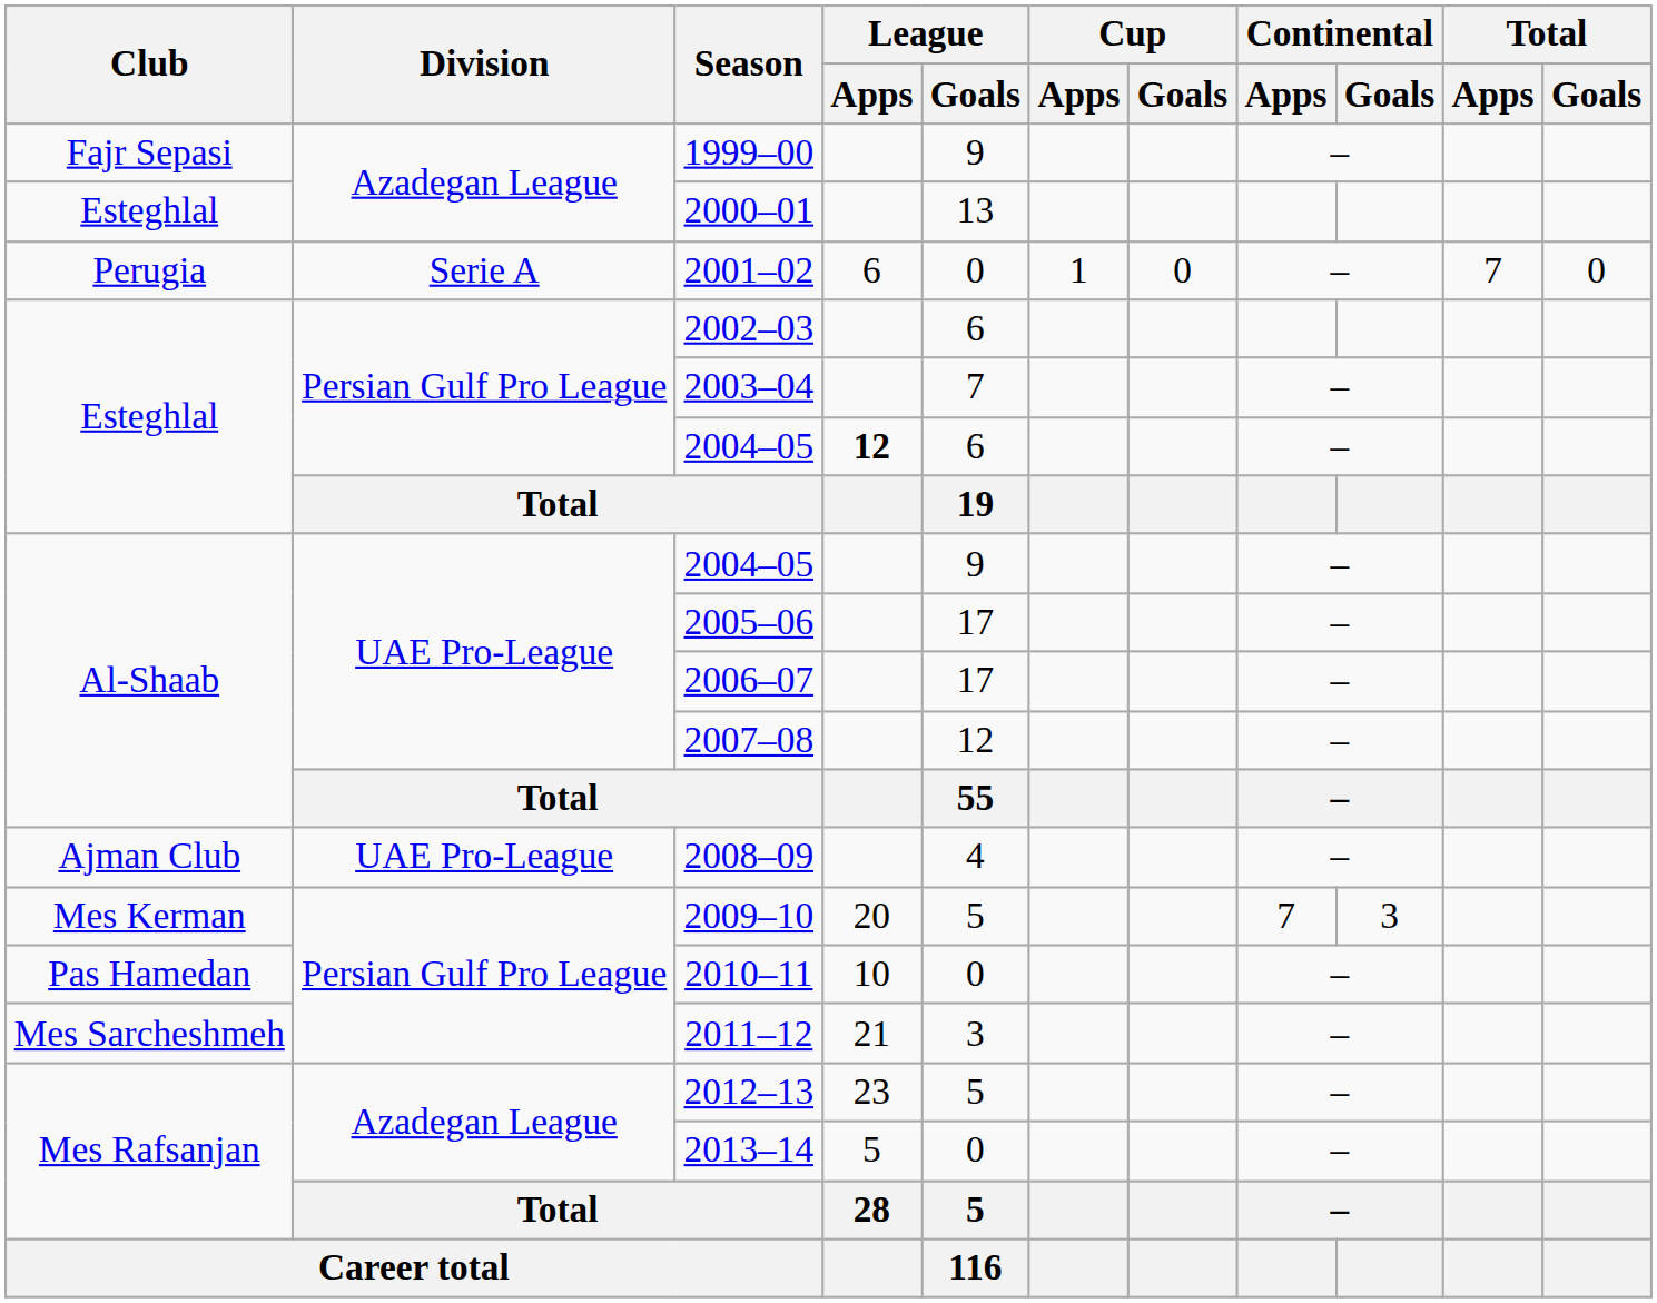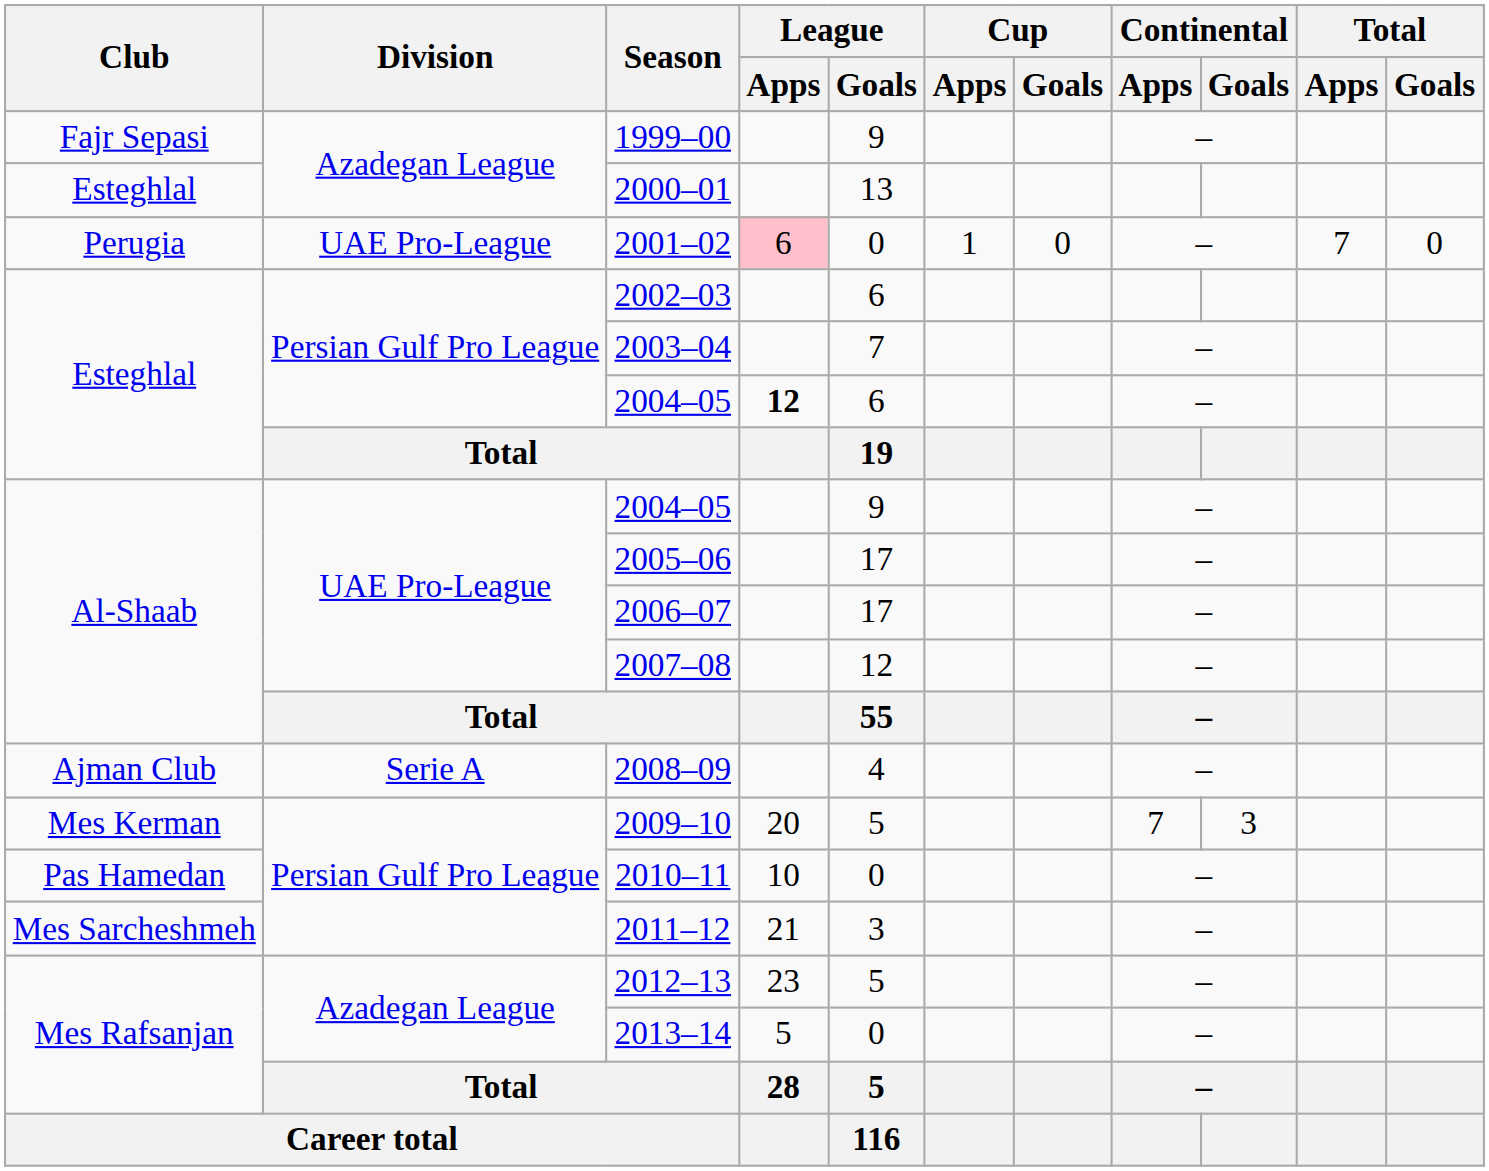 <table class="wikitable" style="text-align: center;">
 <tr>
 <th rowspan="2">Club</th>
 <th rowspan="2">Division</th>
 <th rowspan="2">Season</th>
 <th colspan="2">League</th>
 <th colspan="2">Cup</th>
 <th colspan="2">Continental</th>
 <th colspan="2">Total</th>
 </tr>
 <tr>
 <th>Apps</th>
 <th>Goals</th>
 <th>Apps</th>
 <th>Goals</th>
 <th>Apps</th>
 <th>Goals</th>
 <th>Apps</th>
 <th>Goals</th>
 </tr>
 <tr>
 <td><a href='#'>Fajr Sepasi</a></td>
 <td rowspan="2"><a href='#'>Azadegan League</a></td>
 <td><a href='#'>1999–00</a></td>
 <td></td>
 <td>9</td>
 <td></td>
 <td></td>
 <td colspan=2>–</td>
 <td></td>
 <td></td>
 </tr>
 <tr>
 <td><a href='#'>Esteghlal</a></td>
 <td><a href='#'>2000–01</a></td>
 <td></td>
 <td>13</td>
 <td></td>
 <td></td>
 <td></td>
 <td></td>
 <td></td>
 <td></td>
 </tr>
 <tr>
 <td><a href='#'>Perugia</a></td>
-<td><a href='#'>Serie A</a></td>
+<td><a href='#'>UAE Pro-League</a></td>
 <td><a href='#'>2001–02</a></td>
-<td>6</td>
+<td style="background: pink;">6</td>
 <td>0</td>
 <td>1</td>
 <td>0</td>
 <td colspan=2>–</td>
 <td>7</td>
 <td>0</td>
 </tr>
 <tr>
 <td rowspan="4"><a href='#'>Esteghlal</a></td>
 <td rowspan="3"><a href='#'>Persian Gulf Pro League</a></td>
 <td><a href='#'>2002–03</a></td>
 <td></td>
 <td>6</td>
 <td></td>
 <td></td>
 <td></td>
 <td></td>
 <td></td>
 <td></td>
 </tr>
 <tr>
 <td><a href='#'>2003–04</a></td>
 <td></td>
 <td>7</td>
 <td></td>
 <td></td>
 <td colspan=2>–</td>
 <td></td>
 <td></td>
 </tr>
 <tr>
 <td><a href='#'>2004–05</a></td>
 <td><strong>12</strong></td>
 <td>6</td>
 <td></td>
 <td></td>
 <td colspan=2>–</td>
 <td></td>
 <td></td>
 </tr>
 <tr>
 <th colspan=2>Total</th>
 <th></th>
 <th>19</th>
 <th></th>
 <th></th>
 <th></th>
 <th></th>
 <th></th>
 <th></th>
 </tr>
 <tr>
 <td rowspan="5"><a href='#'>Al-Shaab</a></td>
 <td rowspan="4"><a href='#'>UAE Pro-League</a></td>
 <td><a href='#'>2004–05</a></td>
 <td></td>
 <td>9</td>
 <td></td>
 <td></td>
 <td colspan=2>–</td>
 <td></td>
 <td></td>
 </tr>
 <tr>
 <td><a href='#'>2005–06</a></td>
 <td></td>
 <td>17</td>
 <td></td>
 <td></td>
 <td colspan=2>–</td>
 <td></td>
 <td></td>
 </tr>
 <tr>
 <td><a href='#'>2006–07</a></td>
 <td></td>
 <td>17</td>
 <td></td>
 <td></td>
 <td colspan=2>–</td>
 <td></td>
 <td></td>
 </tr>
 <tr>
 <td><a href='#'>2007–08</a></td>
 <td></td>
 <td>12</td>
 <td></td>
 <td></td>
 <td colspan=2>–</td>
 <td></td>
 <td></td>
 </tr>
 <tr>
 <th colspan=2>Total</th>
 <th></th>
 <th>55</th>
 <th></th>
 <th></th>
 <th colspan=2>–</th>
 <th></th>
 <th></th>
 </tr>
 <tr>
 <td><a href='#'>Ajman Club</a></td>
-<td><a href='#'>UAE Pro-League</a></td>
+<td><a href='#'>Serie A</a></td>
 <td><a href='#'>2008–09</a></td>
 <td></td>
 <td>4</td>
 <td></td>
 <td></td>
 <td colspan=2>–</td>
 <td></td>
 <td></td>
 </tr>
 <tr>
 <td><a href='#'>Mes Kerman</a></td>
 <td rowspan="3"><a href='#'>Persian Gulf Pro League</a></td>
 <td><a href='#'>2009–10</a></td>
 <td>20</td>
 <td>5</td>
 <td></td>
 <td></td>
 <td>7</td>
 <td>3</td>
 <td></td>
 <td></td>
 </tr>
 <tr>
 <td><a href='#'>Pas Hamedan</a></td>
 <td><a href='#'>2010–11</a></td>
 <td>10</td>
 <td>0</td>
 <td></td>
 <td></td>
 <td colspan=2>–</td>
 <td></td>
 <td></td>
 </tr>
 <tr>
 <td><a href='#'>Mes Sarcheshmeh</a></td>
 <td><a href='#'>2011–12</a></td>
 <td>21</td>
 <td>3</td>
 <td></td>
 <td></td>
 <td colspan=2>–</td>
 <td></td>
 <td></td>
 </tr>
 <tr>
 <td rowspan="3"><a href='#'>Mes Rafsanjan</a></td>
 <td rowspan="2"><a href='#'>Azadegan League</a></td>
 <td><a href='#'>2012–13</a></td>
 <td>23</td>
 <td>5</td>
 <td></td>
 <td></td>
 <td colspan=2>–</td>
 <td></td>
 <td></td>
 </tr>
 <tr>
 <td><a href='#'>2013–14</a></td>
 <td>5</td>
 <td>0</td>
 <td></td>
 <td></td>
 <td colspan=2>–</td>
 <td></td>
 <td></td>
 </tr>
 <tr>
 <th colspan=2>Total</th>
 <th>28</th>
 <th>5</th>
 <th></th>
 <th></th>
 <th colspan=2>–</th>
 <th></th>
 <th></th>
 </tr>
 <tr>
 <th colspan=3>Career total</th>
 <th></th>
 <th>116</th>
 <th></th>
 <th></th>
 <th></th>
 <th></th>
 <th></th>
 <th></th>
 </tr>
 </table>
